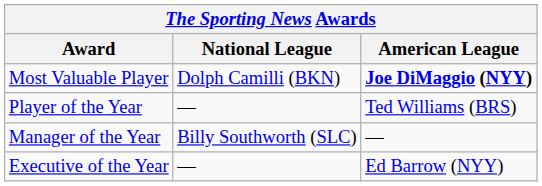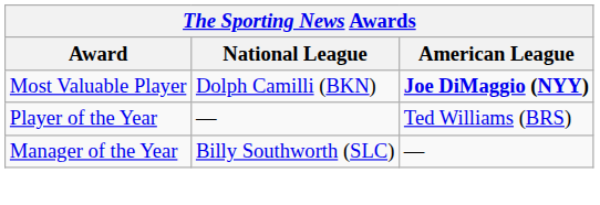 <table class="wikitable">
 <tr>
 <th colspan="3"><em><a href='#'>The Sporting News</a></em> <a href='#'>Awards</a></th>
 </tr>
 <tr>
 <th>Award</th>
 <th>National League</th>
 <th>American League</th>
 </tr>
 <tr>
 <td><a href='#'>Most Valuable Player</a></td>
 <td><a href='#'>Dolph Camilli</a> (<a href='#'>BKN</a>)</td>
 <td><strong><a href='#'>Joe DiMaggio</a> (<a href='#'>NYY</a>)</strong></td>
 </tr>
 <tr>
 <td><a href='#'>Player of the Year</a></td>
 <td>—</td>
 <td><a href='#'>Ted Williams</a> (<a href='#'>BRS</a>)</td>
 </tr>
 <tr>
 <td><a href='#'>Manager of the Year</a></td>
 <td><a href='#'>Billy Southworth</a> (<a href='#'>SLC</a>)</td>
 <td>—</td>
 </tr>
-<tr>
-<td><a href='#'>Executive of the Year</a></td>
-<td>—</td>
-<td><a href='#'>Ed Barrow</a> (<a href='#'>NYY</a>)</td>
-</tr>
 </table>
